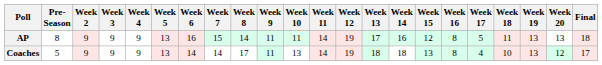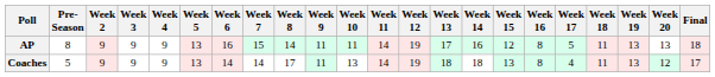 <table class="wikitable" style="white-space:nowrap;font-size:90%">
 <tr>
 <th>Poll</th>
 <th>Pre-<br>Season</th>
 <th>Week<br>2</th>
 <th>Week<br>3</th>
 <th>Week<br>4</th>
 <th>Week<br>5</th>
 <th>Week<br>6</th>
 <th>Week<br>7</th>
 <th>Week<br>8</th>
 <th>Week<br>9</th>
 <th>Week<br>10</th>
 <th>Week<br>11</th>
 <th>Week<br>12</th>
 <th>Week<br>13</th>
 <th>Week<br>14</th>
 <th>Week<br>15</th>
 <th>Week<br>16</th>
 <th>Week<br>17</th>
 <th>Week<br>18</th>
 <th>Week<br>19</th>
 <th>Week<br>20</th>
 <th>Final</th>
 </tr>
 <tr style="text-align:center;">
 <th>AP</th>
 <td style="background:#FFF;">8</td>
 <td style="background:#FFE6E6;">9</td>
 <td style="background:#FFF;">9</td>
 <td style="background:#FFF;">9</td>
 <td style="background:#FFE6E6;">13</td>
 <td style="background:#FFE6E6;">16</td>
 <td style="background:#D8FFEB;">15</td>
 <td style="background:#D8FFEB;">14</td>
 <td style="background:#D8FFEB;">11</td>
 <td style="background:#D8FFEB;">11</td>
 <td style="background:#FFE6E6;">14</td>
 <td style="background:#FFE6E6;">19</td>
 <td style="background:#D8FFEB;">17</td>
 <td style="background:#D8FFEB;">16</td>
 <td style="background:#D8FFEB;">12</td>
 <td style="background:#D8FFEB;">8</td>
 <td style="background:#D8FFEB;">5</td>
 <td style="background:#FFE6E6;">11</td>
 <td style="background:#FFE6E6;">13</td>
 <td style="background:#FFF;">13</td>
 <td style="background:#FFE6E6;">18</td>
 </tr>
 <tr style="text-align:center;">
 <th>Coaches</th>
 <td style="background:#FFF;">5</td>
 <td style="background:#FFE6E6;">9</td>
 <td style="background:#FFF;">9</td>
 <td style="background:#FFF;">9</td>
 <td style="background:#FFE6E6;">13</td>
 <td style="background:#FFE6E6;">14</td>
 <td style="background:#FFF;">14</td>
 <td style="background:#FFF;">17</td>
 <td style="background:#D8FFEB;">11</td>
 <td style="background:#FFF;">13</td>
 <td style="background:#FFE6E6;">14</td>
 <td style="background:#FFE6E6;">19</td>
 <td style="background:#D8FFEB;">18</td>
 <td style="background:#FFF;">18</td>
 <td style="background:#D8FFEB;">13</td>
 <td style="background:#D8FFEB;">8</td>
 <td style="background:#D8FFEB;">4</td>
-<td style="background:#FFE6E6;">10</td>
+<td style="background:#FFE6E6;">11</td>
 <td style="background:#FFE6E6;">13</td>
 <td style="background:#D8FFEB;">12</td>
 <td style="background:#FFE6E6;">17</td>
 </tr>
 </table>
